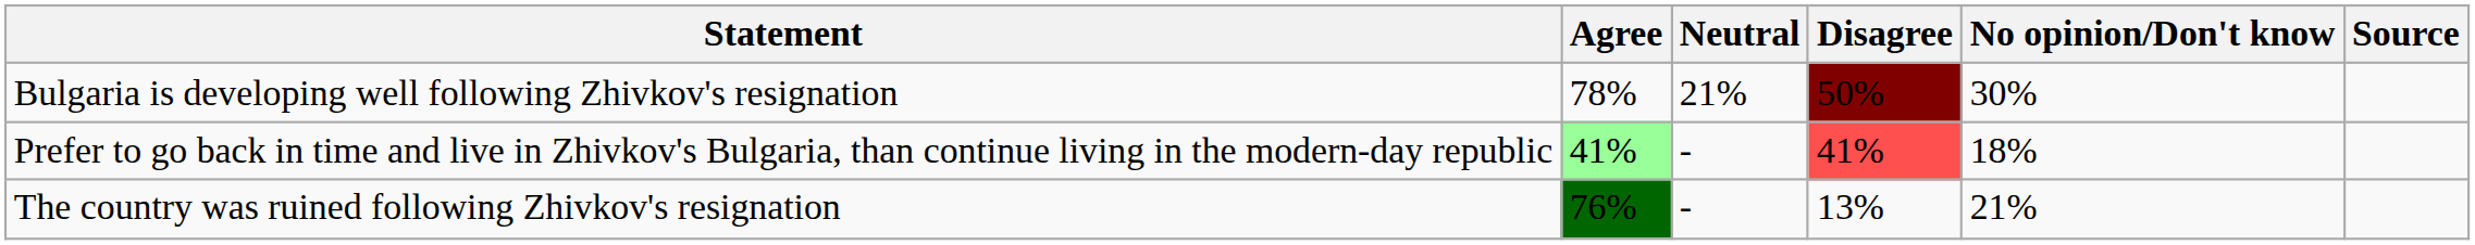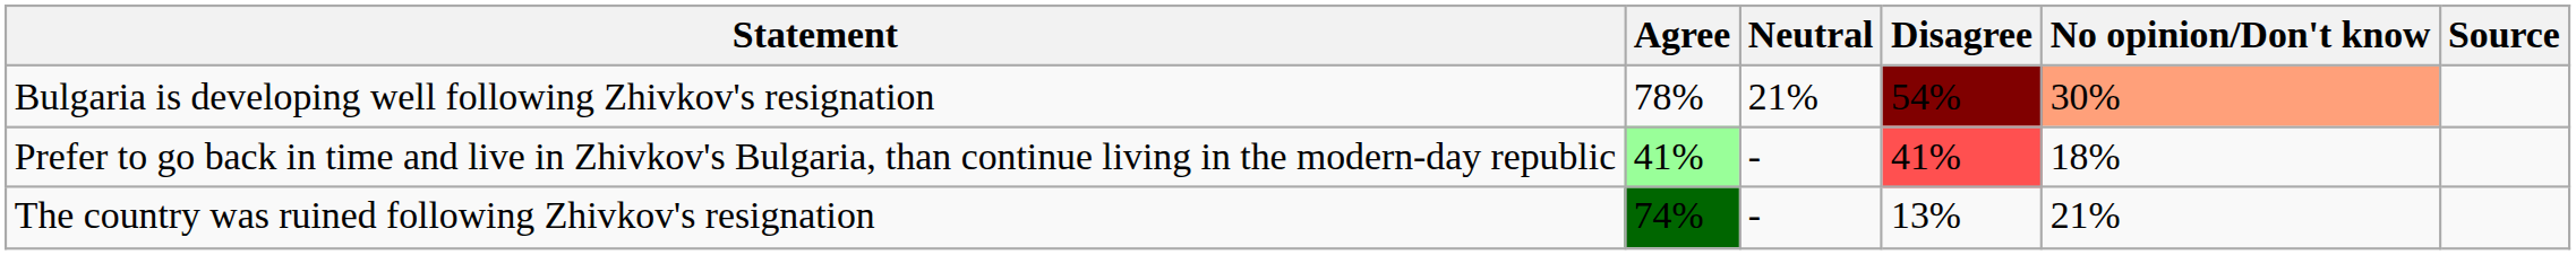 <table class="wikitable">
 <tr>
 <th>Statement</th>
 <th>Agree</th>
 <th>Neutral</th>
 <th>Disagree</th>
 <th>No opinion/Don't know</th>
 <th>Source</th>
 </tr>
 <tr>
 <td>Bulgaria is developing well following Zhivkov's resignation</td>
 <td>78%</td>
 <td>21%</td>
-<td style="background:#800000;">50%</td>
-<td>30%</td>
+<td style="background:#800000;">54%</td>
+<td style="background: lightsalmon;">30%</td>
 <td></td>
 </tr>
 <tr>
 <td>Prefer to go back in time and live in Zhivkov's Bulgaria, than continue living in the modern-day republic</td>
 <td style="background:#99ff99;">41%</td>
 <td>-</td>
 <td style="background:#ff5050;">41%</td>
 <td>18%</td>
 <td></td>
 </tr>
 <tr>
 <td>The country was ruined following Zhivkov's resignation</td>
-<td style="background:#006600">76%</td>
+<td style="background:#006600">74%</td>
 <td>-</td>
 <td>13%</td>
 <td>21%</td>
 <td></td>
 </tr>
 </table>
